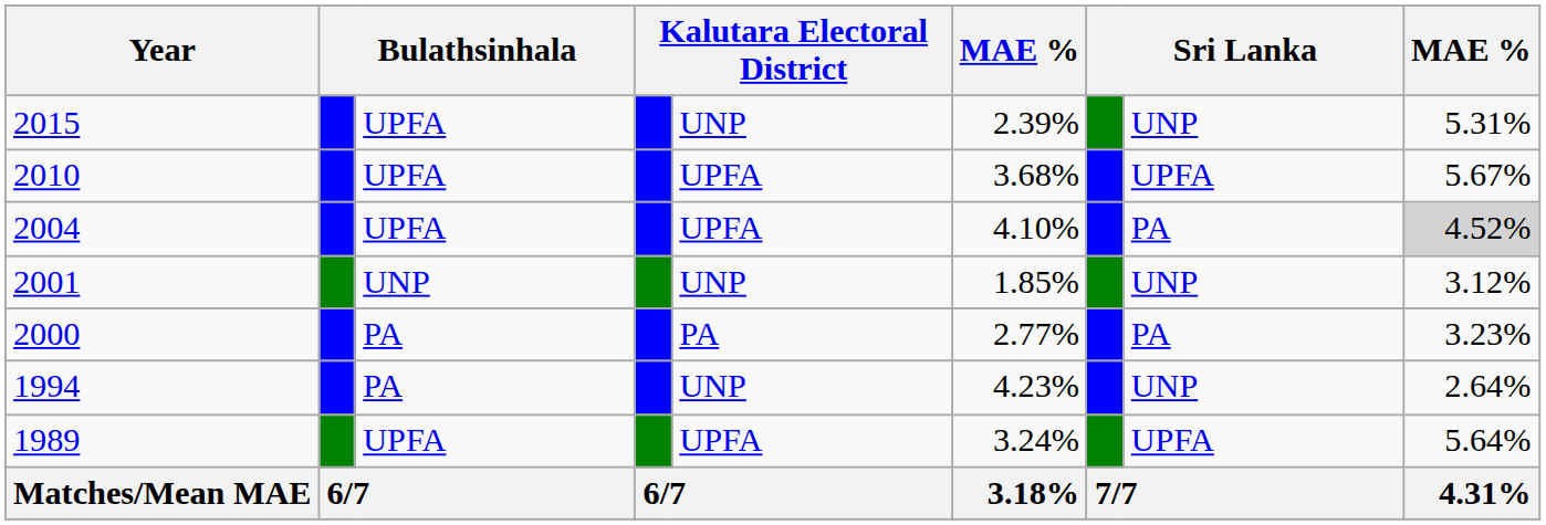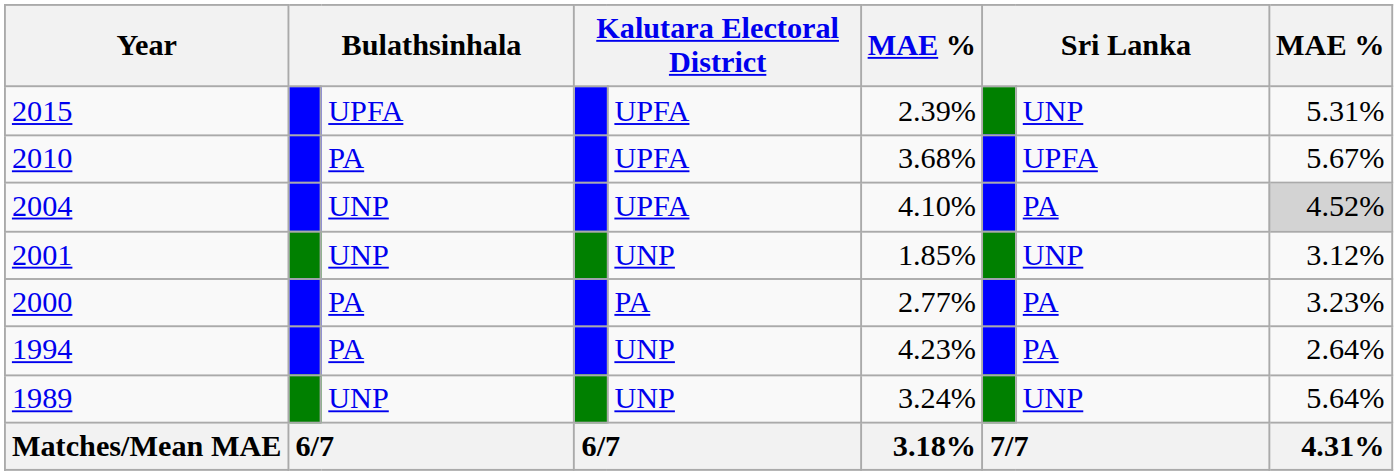 <table class="wikitable">
 <tr>
 <th>Year</th>
 <th colspan="2" width="144px">Bulathsinhala</th>
 <th colspan="2" width="144px"><a href='#'>Kalutara Electoral District</a></th>
 <th><a href='#'>MAE</a> %</th>
 <th colspan="2" width="144px">Sri Lanka</th>
 <th>MAE %</th>
 </tr>
 <tr>
 <td><a href='#'>2015</a></td>
 <td style="background-color:blue;" width="10px"></td>
 <td style="text-align:left;"><a href='#'>UPFA</a></td>
 <td style="background-color:blue;" width="10px"></td>
-<td style="text-align:left;"><a href='#'>UNP</a></td>
+<td style="text-align:left;"><a href='#'>UPFA</a></td>
 <td style="text-align:right;">2.39%</td>
 <td style="background-color:green;" width="10px"></td>
 <td style="text-align:left;"><a href='#'>UNP</a></td>
 <td style="text-align:right;">5.31%</td>
 </tr>
 <tr>
 <td><a href='#'>2010</a></td>
 <td style="background-color:blue;" width="10px"></td>
-<td style="text-align:left;"><a href='#'>UPFA</a></td>
+<td style="text-align:left;"><a href='#'>PA</a></td>
 <td style="background-color:blue;" width="10px"></td>
 <td style="text-align:left;"><a href='#'>UPFA</a></td>
 <td style="text-align:right;">3.68%</td>
 <td style="background-color:blue;" width="10px"></td>
 <td style="text-align:left;"><a href='#'>UPFA</a></td>
 <td style="text-align:right;">5.67%</td>
 </tr>
 <tr>
 <td><a href='#'>2004</a></td>
 <td style="background-color:blue;" width="10px"></td>
-<td style="text-align:left;"><a href='#'>UPFA</a></td>
+<td style="text-align:left;"><a href='#'>UNP</a></td>
 <td style="background-color:blue;" width="10px"></td>
 <td style="text-align:left;"><a href='#'>UPFA</a></td>
 <td style="text-align:right;">4.10%</td>
 <td style="background-color:blue;" width="10px"></td>
 <td style="text-align:left;"><a href='#'>PA</a></td>
 <td style="background: lightgrey; text-align:right;">4.52%</td>
 </tr>
 <tr>
 <td><a href='#'>2001</a></td>
 <td style="background-color:green;" width="10px"></td>
 <td style="text-align:left;"><a href='#'>UNP</a></td>
 <td style="background-color:green;" width="10px"></td>
 <td style="text-align:left;"><a href='#'>UNP</a></td>
 <td style="text-align:right;">1.85%</td>
 <td style="background-color:green;" width="10px"></td>
 <td style="text-align:left;"><a href='#'>UNP</a></td>
 <td style="text-align:right;">3.12%</td>
 </tr>
 <tr>
 <td><a href='#'>2000</a></td>
 <td style="background-color:blue;" width="10px"></td>
 <td style="text-align:left;"><a href='#'>PA</a></td>
 <td style="background-color:blue;" width="10px"></td>
 <td style="text-align:left;"><a href='#'>PA</a></td>
 <td style="text-align:right;">2.77%</td>
 <td style="background-color:blue;" width="10px"></td>
 <td style="text-align:left;"><a href='#'>PA</a></td>
 <td style="text-align:right;">3.23%</td>
 </tr>
 <tr>
 <td><a href='#'>1994</a></td>
 <td style="background-color:blue;" width="10px"></td>
 <td style="text-align:left;"><a href='#'>PA</a></td>
 <td style="background-color:blue;" width="10px"></td>
 <td style="text-align:left;"><a href='#'>UNP</a></td>
 <td style="text-align:right;">4.23%</td>
 <td style="background-color:blue;" width="10px"></td>
-<td style="text-align:left;"><a href='#'>UNP</a></td>
+<td style="text-align:left;"><a href='#'>PA</a></td>
 <td style="text-align:right;">2.64%</td>
 </tr>
 <tr>
 <td><a href='#'>1989</a></td>
 <td style="background-color:green;" width="10px"></td>
-<td style="text-align:left;"><a href='#'>UPFA</a></td>
+<td style="text-align:left;"><a href='#'>UNP</a></td>
 <td style="background-color:green;" width="10px"></td>
-<td style="text-align:left;"><a href='#'>UPFA</a></td>
+<td style="text-align:left;"><a href='#'>UNP</a></td>
 <td style="text-align:right;">3.24%</td>
 <td style="background-color:green;" width="10px"></td>
-<td style="text-align:left;"><a href='#'>UPFA</a></td>
+<td style="text-align:left;"><a href='#'>UNP</a></td>
 <td style="text-align:right;">5.64%</td>
 </tr>
 <tr>
 <th>Matches/Mean MAE</th>
 <th style="text-align:left;"colspan="2" width="144px">6/7</th>
 <th style="text-align:left;"colspan="2" width="144px">6/7</th>
 <th style="text-align:right;">3.18%</th>
 <th style="text-align:left;"colspan="2" width="144px">7/7</th>
 <th style="text-align:right;">4.31%</th>
 </tr>
 </table>
